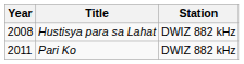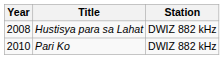 <table class="wikitable">
 <tr>
 <th>Year</th>
 <th>Title</th>
 <th>Station</th>
 </tr>
 <tr>
 <td>2008</td>
 <td><em>Hustisya para sa Lahat</em></td>
 <td>DWIZ 882 kHz</td>
 </tr>
 <tr>
-<td>2011</td>
+<td>2010</td>
 <td><em>Pari Ko</em></td>
 <td>DWIZ 882 kHz</td>
 </tr>
 </table>
